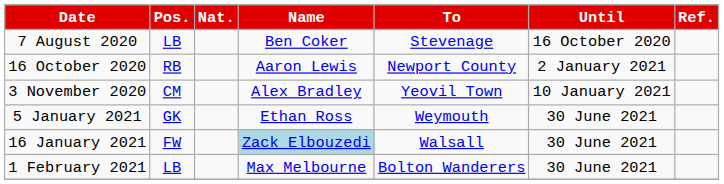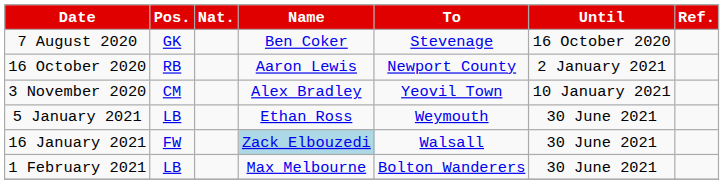 <table class="wikitable"  style="text-align:center;">
 <tr>
 <th style="background:#E00000; color:white;">Date</th>
 <th style="background:#E00000; color:white;">Pos.</th>
 <th style="background:#E00000; color:white;">Nat.</th>
 <th style="background:#E00000; color:white;">Name</th>
 <th style="background:#E00000; color:white;">To</th>
 <th style="background:#E00000; color:white;">Until</th>
 <th style="background:#E00000; color:white;">Ref.</th>
 </tr>
 <tr>
 <td>7 August 2020</td>
-<td><a href='#'>LB</a></td>
+<td><a href='#'>GK</a></td>
 <td></td>
 <td><a href='#'>Ben Coker</a></td>
 <td><a href='#'>Stevenage</a></td>
 <td>16 October 2020</td>
 <td></td>
 </tr>
 <tr>
 <td>16 October 2020</td>
 <td><a href='#'>RB</a></td>
 <td></td>
 <td><a href='#'>Aaron Lewis</a></td>
 <td><a href='#'>Newport County</a></td>
 <td>2 January 2021</td>
 <td></td>
 </tr>
 <tr>
 <td>3 November 2020</td>
 <td><a href='#'>CM</a></td>
 <td></td>
 <td><a href='#'>Alex Bradley</a></td>
 <td><a href='#'>Yeovil Town</a></td>
 <td>10 January 2021</td>
 <td></td>
 </tr>
 <tr>
 <td>5 January 2021</td>
-<td><a href='#'>GK</a></td>
+<td><a href='#'>LB</a></td>
 <td></td>
 <td><a href='#'>Ethan Ross</a></td>
 <td><a href='#'>Weymouth</a></td>
 <td>30 June 2021</td>
 <td></td>
 </tr>
 <tr>
 <td>16 January 2021</td>
 <td><a href='#'>FW</a></td>
 <td></td>
 <td style="background: lightblue;"><a href='#'>Zack Elbouzedi</a></td>
 <td><a href='#'>Walsall</a></td>
 <td>30 June 2021</td>
 <td></td>
 </tr>
 <tr>
 <td>1 February 2021</td>
 <td><a href='#'>LB</a></td>
 <td></td>
 <td><a href='#'>Max Melbourne</a></td>
 <td><a href='#'>Bolton Wanderers</a></td>
 <td>30 June 2021</td>
 <td></td>
 </tr>
 <tr>
 </tr>
 </table>
